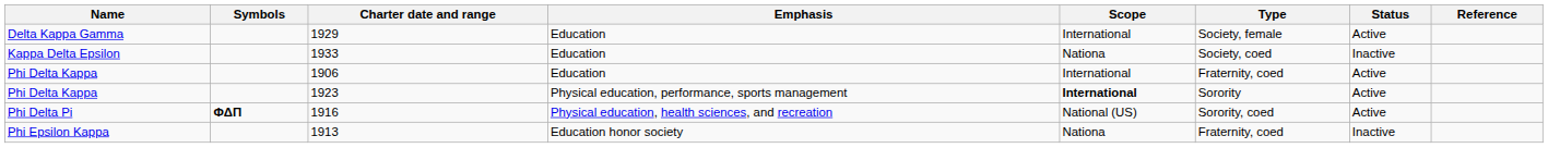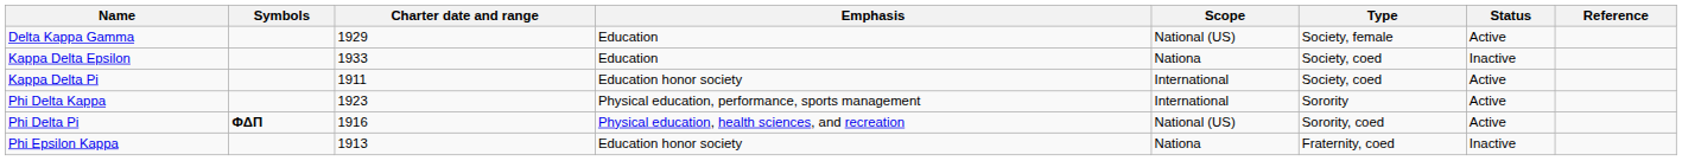 <table class="wikitable sortable" style="width:100%;">
 <tr>
 <th>Name</th>
 <th>Symbols</th>
 <th>Charter date and range</th>
 <th>Emphasis</th>
 <th>Scope</th>
 <th>Type</th>
 <th>Status</th>
 <th>Reference</th>
 </tr>
 <tr>
 <td><a href='#'>Delta Kappa Gamma</a></td>
 <td><strong></strong></td>
 <td>1929</td>
 <td>Education</td>
-<td>International</td>
+<td>National (US)</td>
 <td>Society, female</td>
 <td>Active</td>
 <td></td>
 </tr>
 <tr>
 <td><a href='#'>Kappa Delta Epsilon</a></td>
 <td><strong></strong></td>
 <td>1933</td>
 <td>Education</td>
 <td>Nationa</td>
 <td>Society, coed</td>
 <td>Inactive</td>
 <td></td>
 </tr>
 <tr>
-<td><a href='#'>Phi Delta Kappa</a></td>
+<td><a href='#'>Kappa Delta Pi</a></td>
 <td><strong></strong></td>
-<td>1906</td>
-<td>Education</td>
+<td>1911</td>
+<td>Education honor society</td>
 <td>International</td>
-<td>Fraternity, coed</td>
+<td>Society, coed</td>
 <td>Active</td>
 <td></td>
 </tr>
 <tr>
 <td><a href='#'>Phi Delta Kappa</a></td>
 <td><strong></strong></td>
 <td>1923</td>
 <td>Physical education, performance, sports management</td>
-<td><strong>International</strong></td>
+<td>International</td>
 <td>Sorority</td>
 <td>Active</td>
 <td></td>
 </tr>
 <tr>
 <td><a href='#'>Phi Delta Pi</a></td>
 <td><strong>ΦΔΠ</strong></td>
 <td>1916</td>
 <td><a href='#'>Physical education</a>, <a href='#'>health sciences</a>, and <a href='#'>recreation</a></td>
 <td>National (US)</td>
 <td>Sorority, coed</td>
 <td>Active</td>
 <td></td>
 </tr>
 <tr>
 <td><a href='#'>Phi Epsilon Kappa</a></td>
 <td><strong></strong></td>
 <td>1913</td>
 <td>Education honor society</td>
 <td>Nationa</td>
 <td>Fraternity, coed</td>
 <td>Inactive</td>
 <td></td>
 </tr>
 </table>
